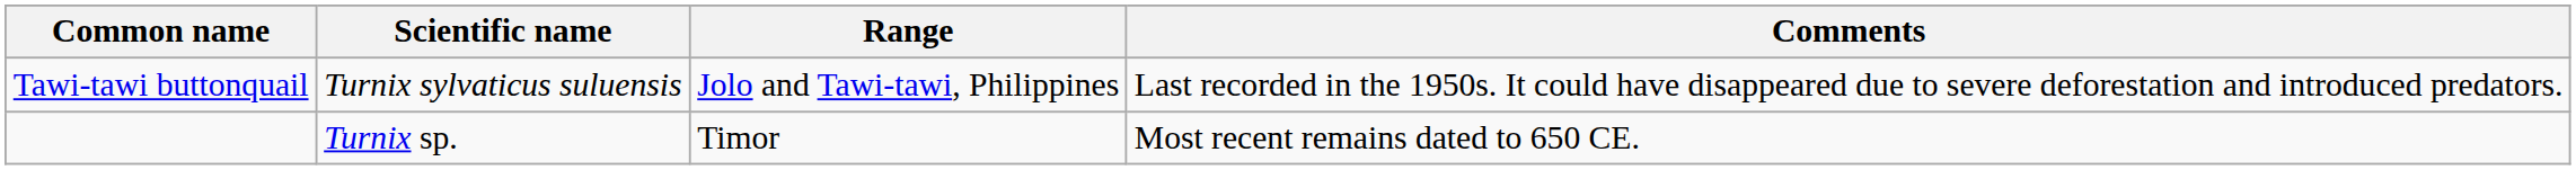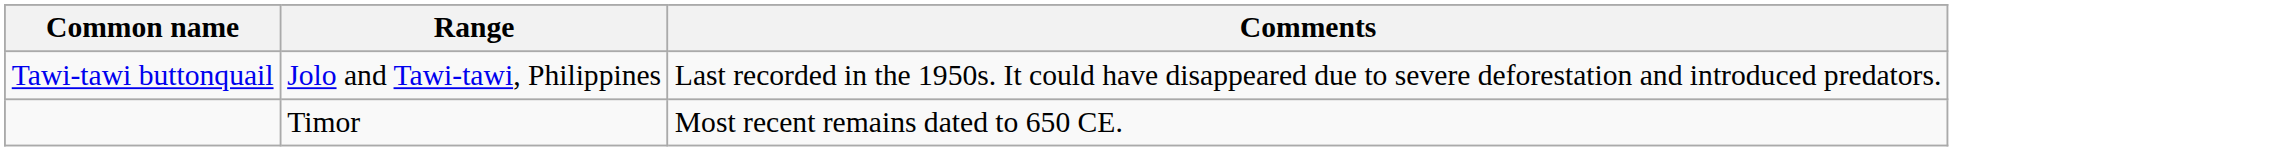 <table class="wikitable sortable">
 <tr>
 <th>Common name</th>
-<th>Scientific name</th>
 <th>Range</th>
 <th class="unsortable">Comments</th>
 </tr>
 <tr>
 <td><a href='#'>Tawi-tawi buttonquail</a></td>
-<td><em>Turnix sylvaticus suluensis</em></td>
 <td><a href='#'>Jolo</a> and <a href='#'>Tawi-tawi</a>, Philippines</td>
 <td>Last recorded in the 1950s. It could have disappeared due to severe deforestation and introduced predators.</td>
 </tr>
 <tr>
 <td></td>
-<td><em><a href='#'>Turnix</a></em> sp.</td>
 <td>Timor</td>
 <td>Most recent remains dated to 650 CE.</td>
 </tr>
 </table>
